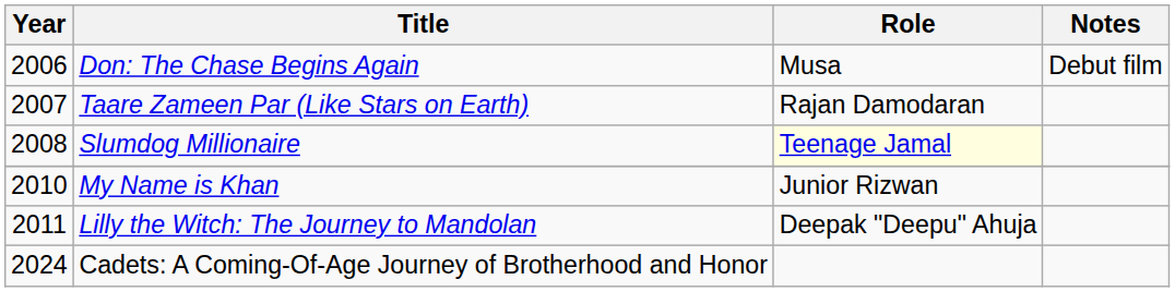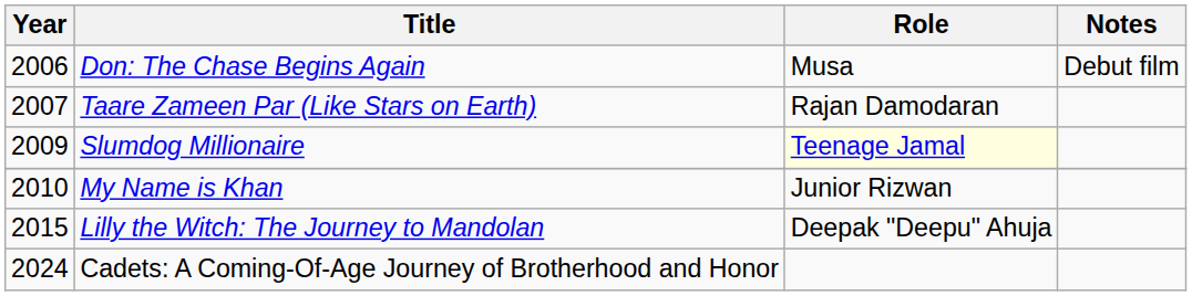 <table class="wikitable">
 <tr>
 <th>Year</th>
 <th>Title</th>
 <th>Role</th>
 <th>Notes</th>
 </tr>
 <tr>
 <td align="center">2006</td>
 <td><em><a href='#'>Don: The Chase Begins Again</a></em></td>
 <td>Musa</td>
 <td>Debut film</td>
 </tr>
 <tr>
 <td align="center">2007</td>
 <td><em><a href='#'>Taare Zameen Par (Like Stars on Earth)</a></em></td>
 <td>Rajan Damodaran</td>
 <td></td>
 </tr>
 <tr>
-<td align="center">2008</td>
+<td align="center">2009</td>
 <td><em><a href='#'>Slumdog Millionaire</a></em></td>
 <td style="background: lightyellow;"><a href='#'>Teenage Jamal</a></td>
 <td></td>
 </tr>
 <tr>
 </tr>
 <tr>
 <td align="center">2010</td>
 <td><em><a href='#'>My Name is Khan</a></em></td>
 <td>Junior Rizwan</td>
 <td></td>
 </tr>
 <tr>
-<td align="center">2011</td>
+<td align="center">2015</td>
 <td><em><a href='#'>Lilly the Witch: The Journey to Mandolan</a></em></td>
 <td>Deepak "Deepu" Ahuja</td>
 <td></td>
 </tr>
 <tr>
 <td align="center">2024</td>
 <td>Cadets: A Coming-Of-Age Journey of Brotherhood and Honor</td>
 <td></td>
 </tr>
 </table>
